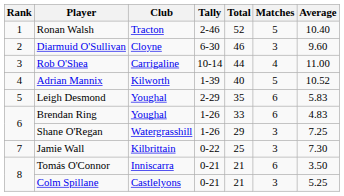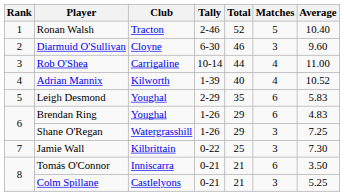 <table class="wikitable">
 <tr>
 <th>Rank</th>
 <th>Player</th>
 <th>Club</th>
 <th>Tally</th>
 <th>Total</th>
 <th>Matches</th>
 <th>Average</th>
 </tr>
 <tr>
 <td rowspan=1 align=center>1</td>
 <td>Ronan Walsh</td>
 <td><a href='#'>Tracton</a></td>
 <td align=center>2-46</td>
 <td align=center>52</td>
 <td align=center>5</td>
 <td align=center>10.40</td>
 </tr>
 <tr>
 <td rowspan=1 align=center>2</td>
 <td><a href='#'>Diarmuid O'Sullivan</a></td>
 <td><a href='#'>Cloyne</a></td>
 <td align=center>6-30</td>
 <td align=center>46</td>
 <td align=center>3</td>
 <td align=center>9.60</td>
 </tr>
 <tr>
 <td rowspan=1 align=center>3</td>
 <td><a href='#'>Rob O'Shea</a></td>
 <td><a href='#'>Carrigaline</a></td>
 <td align=center>10-14</td>
 <td align=center>44</td>
 <td align=center>4</td>
 <td align=center>11.00</td>
 </tr>
 <tr>
 <td rowspan=1 align=center>4</td>
 <td><a href='#'>Adrian Mannix</a></td>
 <td><a href='#'>Kilworth</a></td>
 <td align=center>1-39</td>
 <td align=center>40</td>
-<td align=center>5</td>
+<td align=center>4</td>
 <td align=center>10.52</td>
 </tr>
 <tr>
 <td rowspan=1 align=center>5</td>
 <td>Leigh Desmond</td>
 <td><a href='#'>Youghal</a></td>
 <td align=center>2-29</td>
 <td align=center>35</td>
 <td align=center>6</td>
 <td align=center>5.83</td>
 </tr>
 <tr>
 <td rowspan=2 align=center>6</td>
 <td>Brendan Ring</td>
 <td><a href='#'>Youghal</a></td>
 <td align=center>1-26</td>
-<td align=center>33</td>
+<td align=center>29</td>
 <td align=center>6</td>
 <td align=center>4.83</td>
 </tr>
 <tr>
 <td>Shane O'Regan</td>
 <td><a href='#'>Watergrasshill</a></td>
 <td align=center>1-26</td>
 <td align=center>29</td>
 <td align=center>3</td>
 <td align=center>7.25</td>
 </tr>
 <tr>
 <td rowspan=1 align=center>7</td>
 <td>Jamie Wall</td>
 <td><a href='#'>Kilbrittain</a></td>
 <td align=center>0-22</td>
 <td align=center>25</td>
 <td align=center>3</td>
 <td align=center>7.30</td>
 </tr>
 <tr>
 <td rowspan=2 align=center>8</td>
 <td>Tomás O'Connor</td>
 <td><a href='#'>Inniscarra</a></td>
 <td align=center>0-21</td>
 <td align=center>21</td>
 <td align=center>6</td>
 <td align=center>3.50</td>
 </tr>
 <tr>
 <td><a href='#'>Colm Spillane</a></td>
 <td><a href='#'>Castlelyons</a></td>
 <td align=center>0-21</td>
 <td align=center>21</td>
 <td align=center>3</td>
 <td align=center>5.25</td>
 </tr>
 </table>
